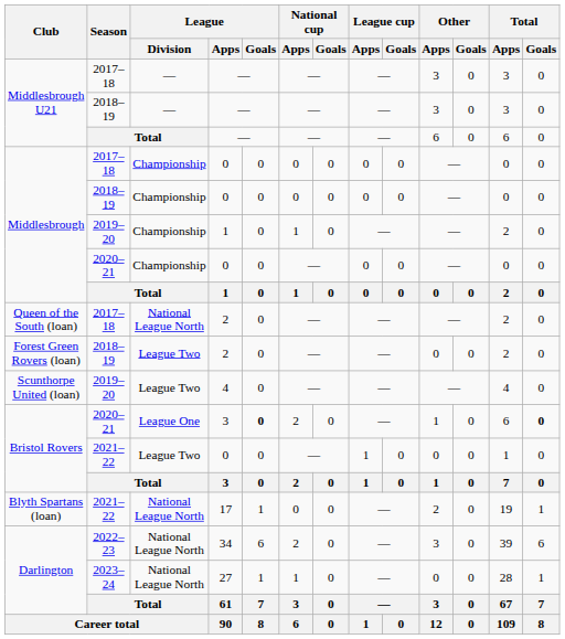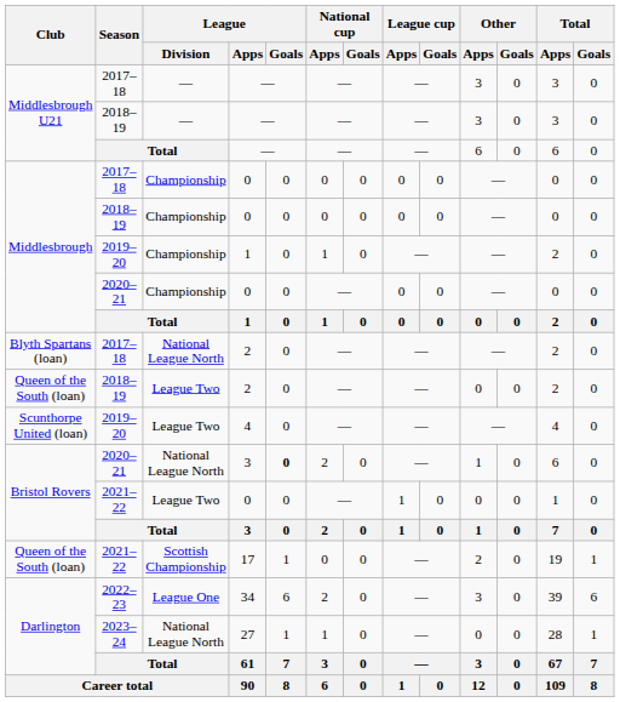 <table class="wikitable" style=text-align:center>
 <tr>
 <th rowspan=2>Club</th>
 <th rowspan=2>Season</th>
 <th colspan=3>League</th>
 <th colspan=2>National cup</th>
 <th colspan=2>League cup</th>
 <th colspan=2>Other</th>
 <th colspan=2>Total</th>
 </tr>
 <tr>
 <th>Division</th>
 <th>Apps</th>
 <th>Goals</th>
 <th>Apps</th>
 <th>Goals</th>
 <th>Apps</th>
 <th>Goals</th>
 <th>Apps</th>
 <th>Goals</th>
 <th>Apps</th>
 <th>Goals</th>
 </tr>
 <tr>
 <td rowspan=3><a href='#'>Middlesbrough U21</a></td>
 <td>2017–18</td>
 <td colspan=1>—</td>
 <td colspan=2>—</td>
 <td colspan=2>—</td>
 <td colspan=2>—</td>
 <td>3</td>
 <td>0</td>
 <td>3</td>
 <td>0</td>
 </tr>
 <tr>
 <td>2018–19</td>
 <td colspan=1>—</td>
 <td colspan=2>—</td>
 <td colspan=2>—</td>
 <td colspan=2>—</td>
 <td>3</td>
 <td>0</td>
 <td>3</td>
 <td>0</td>
 </tr>
 <tr>
 <th colspan="2">Total</th>
 <td colspan=2>—</td>
 <td colspan=2>—</td>
 <td colspan=2>—</td>
 <td>6</td>
 <td>0</td>
 <td>6</td>
 <td>0</td>
 </tr>
 <tr>
 <td rowspan=5><a href='#'>Middlesbrough</a></td>
 <td><a href='#'>2017–18</a></td>
 <td><a href='#'>Championship</a></td>
 <td>0</td>
 <td>0</td>
 <td>0</td>
 <td>0</td>
 <td>0</td>
 <td>0</td>
 <td colspan=2>—</td>
 <td>0</td>
 <td>0</td>
 </tr>
 <tr>
 <td><a href='#'>2018–19</a></td>
 <td>Championship</td>
 <td>0</td>
 <td>0</td>
 <td>0</td>
 <td>0</td>
 <td>0</td>
 <td>0</td>
 <td colspan=2>—</td>
 <td>0</td>
 <td>0</td>
 </tr>
 <tr>
 <td><a href='#'>2019–20</a></td>
 <td>Championship</td>
 <td>1</td>
 <td>0</td>
 <td>1</td>
 <td>0</td>
 <td colspan=2>—</td>
 <td colspan=2>—</td>
 <td>2</td>
 <td>0</td>
 </tr>
 <tr>
 <td><a href='#'>2020–21</a></td>
 <td>Championship</td>
 <td>0</td>
 <td>0</td>
 <td colspan=2>—</td>
 <td>0</td>
 <td>0</td>
 <td colspan=2>—</td>
 <td>0</td>
 <td>0</td>
 </tr>
 <tr>
 <th colspan="2">Total</th>
 <th>1</th>
 <th>0</th>
 <th>1</th>
 <th>0</th>
 <th>0</th>
 <th>0</th>
 <th>0</th>
 <th>0</th>
 <th>2</th>
 <th>0</th>
 </tr>
 <tr>
-<td><a href='#'>Queen of the South</a> (loan)</td>
+<td><a href='#'>Blyth Spartans</a> (loan)</td>
 <td><a href='#'>2017–18</a></td>
 <td><a href='#'>National League North</a></td>
 <td>2</td>
 <td>0</td>
 <td colspan=2>—</td>
 <td colspan=2>—</td>
 <td colspan=2>—</td>
 <td>2</td>
 <td>0</td>
 </tr>
 <tr>
-<td><a href='#'>Forest Green Rovers</a> (loan)</td>
+<td><a href='#'>Queen of the South</a> (loan)</td>
 <td><a href='#'>2018–19</a></td>
 <td><a href='#'>League Two</a></td>
 <td>2</td>
 <td>0</td>
 <td colspan=2>—</td>
 <td colspan=2>—</td>
 <td>0</td>
 <td>0</td>
 <td>2</td>
 <td>0</td>
 </tr>
 <tr>
 <td><a href='#'>Scunthorpe United</a> (loan)</td>
 <td><a href='#'>2019–20</a></td>
 <td>League Two</td>
 <td>4</td>
 <td>0</td>
 <td colspan=2>—</td>
 <td colspan=2>—</td>
 <td colspan=2>—</td>
 <td>4</td>
 <td>0</td>
 </tr>
 <tr>
 <td rowspan=3><a href='#'>Bristol Rovers</a></td>
 <td><a href='#'>2020–21</a></td>
-<td><a href='#'>League One</a></td>
+<td>National League North</td>
 <td>3</td>
 <td><strong>0</strong></td>
 <td>2</td>
 <td>0</td>
 <td colspan=2>—</td>
 <td>1</td>
 <td>0</td>
 <td>6</td>
-<td><strong>0</strong></td>
+<td>0</td>
 </tr>
 <tr>
 <td><a href='#'>2021–22</a></td>
 <td>League Two</td>
 <td>0</td>
 <td>0</td>
 <td colspan=2>—</td>
 <td>1</td>
 <td>0</td>
 <td>0</td>
 <td>0</td>
 <td>1</td>
 <td>0</td>
 </tr>
 <tr>
 <th colspan=2>Total</th>
 <th>3</th>
 <th>0</th>
 <th>2</th>
 <th>0</th>
 <th>1</th>
 <th>0</th>
 <th>1</th>
 <th>0</th>
 <th>7</th>
 <th>0</th>
 </tr>
 <tr>
-<td><a href='#'>Blyth Spartans</a> (loan)</td>
+<td><a href='#'>Queen of the South</a> (loan)</td>
 <td><a href='#'>2021–22</a></td>
-<td><a href='#'>National League North</a></td>
+<td><a href='#'>Scottish Championship</a></td>
 <td>17</td>
 <td>1</td>
 <td>0</td>
 <td>0</td>
 <td colspan=2>—</td>
 <td>2</td>
 <td>0</td>
 <td>19</td>
 <td>1</td>
 </tr>
 <tr>
 <td rowspan="3"><a href='#'>Darlington</a></td>
 <td><a href='#'>2022–23</a></td>
-<td>National League North</td>
+<td><a href='#'>League One</a></td>
 <td>34</td>
 <td>6</td>
 <td>2</td>
 <td>0</td>
 <td colspan="2">—</td>
 <td>3</td>
 <td>0</td>
 <td>39</td>
 <td>6</td>
 </tr>
 <tr>
 <td><a href='#'>2023–24</a></td>
 <td>National League North</td>
 <td>27</td>
 <td>1</td>
 <td>1</td>
 <td>0</td>
 <td colspan="2">—</td>
 <td>0</td>
 <td>0</td>
 <td>28</td>
 <td>1</td>
 </tr>
 <tr>
 <th colspan=2>Total</th>
 <th>61</th>
 <th>7</th>
 <th>3</th>
 <th>0</th>
 <th colspan="2">—</th>
 <th>3</th>
 <th>0</th>
 <th>67</th>
 <th>7</th>
 </tr>
 <tr>
 <th colspan="3">Career total</th>
 <th>90</th>
 <th>8</th>
 <th>6</th>
 <th>0</th>
 <th>1</th>
 <th>0</th>
 <th>12</th>
 <th>0</th>
 <th>109</th>
 <th>8</th>
 </tr>
 </table>
